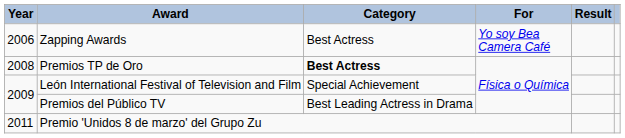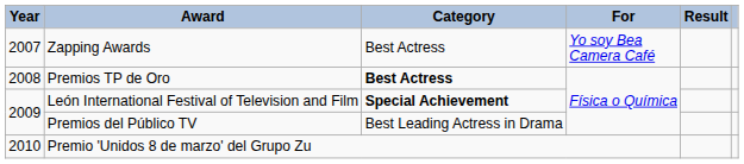 <table class="wikitable" style="font-size:90%">
 <tr>
 <th style="background:#B0C4DE">Year</th>
 <th style="background:#B0C4DE">Award</th>
 <th style="background:#B0C4DE">Category</th>
 <th style="background:#B0C4DE">For</th>
 <th style="background:#B0C4DE">Result</th>
 <th style="background:#B0C4DE"></th>
 </tr>
 <tr>
-<td>2006</td>
+<td>2007</td>
 <td>Zapping Awards</td>
 <td>Best Actress</td>
 <td><em><a href='#'>Yo soy Bea</a></em> <br> <em><a href='#'>Camera Café</a></em></td>
 <td></td>
 <td></td>
 </tr>
 <tr>
 <td>2008</td>
 <td>Premios TP de Oro</td>
 <td><strong>Best Actress</strong></td>
 <td rowspan="3"><em><a href='#'>Física o Química</a></em></td>
 <td></td>
 <td></td>
 </tr>
 <tr>
 <td rowspan="2">2009</td>
 <td>León International Festival of Television and Film</td>
-<td>Special Achievement</td>
+<td><strong>Special Achievement</strong></td>
 <td></td>
 <td></td>
 </tr>
 <tr>
 <td>Premios del Público TV</td>
 <td>Best Leading Actress in Drama</td>
 <td></td>
 <td></td>
 </tr>
 <tr>
-<td>2011</td>
+<td>2010</td>
 <td colspan=3>Premio 'Unidos 8 de marzo' del Grupo Zu</td>
 <td></td>
 <td></td>
 </tr>
 </table>
